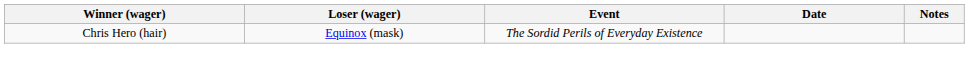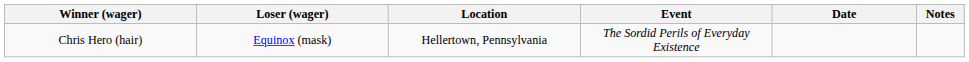 <table class="wikitable sortable" width=100%  style="text-align: center">
 <tr>
 <th width=20% scope="col">Winner (wager)</th>
 <th width=20% scope="col">Loser (wager)</th>
+<th width=20% scope="col">Location</th>
 <th width=20% scope="col">Event</th>
 <th width=15% scope="col">Date</th>
 <th width=5% scope="col" class="unsortable">Notes</th>
 </tr>
 <tr>
 <td>Chris Hero (hair)</td>
 <td><a href='#'>Equinox</a> (mask)</td>
+<td>Hellertown, Pennsylvania</td>
 <td><em>The Sordid Perils of Everyday Existence</em></td>
 <td></td>
 <td></td>
 </tr>
 </table>
